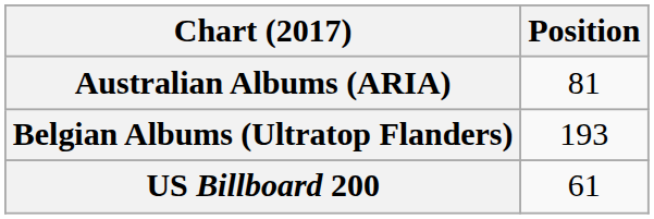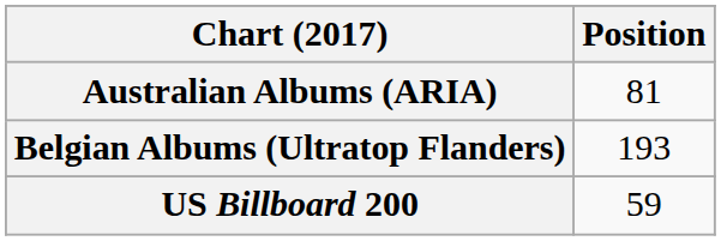 <table class="wikitable sortable plainrowheaders" style="text-align:center">
 <tr>
 <th scope="col">Chart (2017)</th>
 <th scope="col">Position</th>
 </tr>
 <tr>
 <th scope="row">Australian Albums (ARIA)</th>
 <td>81</td>
 </tr>
 <tr>
 <th scope="row">Belgian Albums (Ultratop Flanders)</th>
 <td>193</td>
 </tr>
 <tr>
 <th scope="row">US <em>Billboard</em> 200</th>
-<td>61</td>
+<td>59</td>
 </tr>
 </table>
